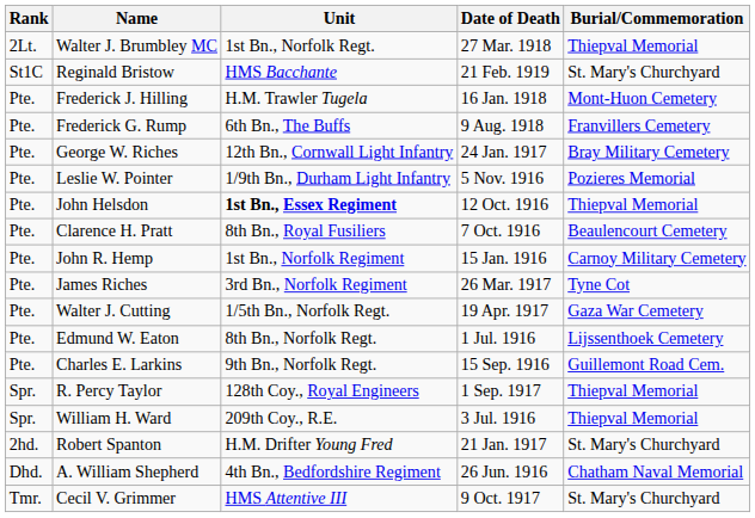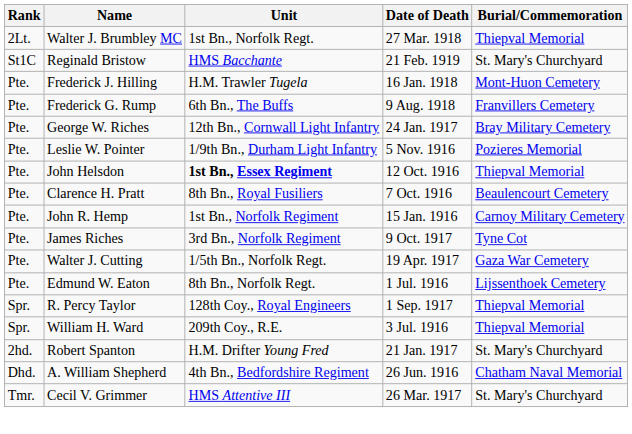 <table class="wikitable">
 <tr>
 <th>Rank</th>
 <th>Name</th>
 <th>Unit</th>
 <th>Date of Death</th>
 <th>Burial/Commemoration</th>
 </tr>
 <tr>
 <td>2Lt.</td>
 <td>Walter J. Brumbley <a href='#'>MC</a></td>
 <td>1st Bn., Norfolk Regt.</td>
 <td>27 Mar. 1918</td>
 <td><a href='#'>Thiepval Memorial</a></td>
 </tr>
 <tr>
 <td>St1C</td>
 <td>Reginald Bristow</td>
 <td><a href='#'>HMS <em>Bacchante</em></a></td>
 <td>21 Feb. 1919</td>
 <td>St. Mary's Churchyard</td>
 </tr>
 <tr>
 <td>Pte.</td>
 <td>Frederick J. Hilling</td>
 <td>H.M. Trawler <em>Tugela</em></td>
 <td>16 Jan. 1918</td>
 <td><a href='#'>Mont-Huon Cemetery</a></td>
 </tr>
 <tr>
 <td>Pte.</td>
 <td>Frederick G. Rump</td>
 <td>6th Bn., <a href='#'>The Buffs</a></td>
 <td>9 Aug. 1918</td>
 <td><a href='#'>Franvillers Cemetery</a></td>
 </tr>
 <tr>
 <td>Pte.</td>
 <td>George W. Riches</td>
 <td>12th Bn., <a href='#'>Cornwall Light Infantry</a></td>
 <td>24 Jan. 1917</td>
 <td><a href='#'>Bray Military Cemetery</a></td>
 </tr>
 <tr>
 <td>Pte.</td>
 <td>Leslie W. Pointer</td>
 <td>1/9th Bn., <a href='#'>Durham Light Infantry</a></td>
 <td>5 Nov. 1916</td>
 <td><a href='#'>Pozieres Memorial</a></td>
 </tr>
 <tr>
 <td>Pte.</td>
 <td>John Helsdon</td>
 <td><strong>1st Bn., <a href='#'>Essex Regiment</a></strong></td>
 <td>12 Oct. 1916</td>
 <td><a href='#'>Thiepval Memorial</a></td>
 </tr>
 <tr>
 <td>Pte.</td>
 <td>Clarence H. Pratt</td>
 <td>8th Bn., <a href='#'>Royal Fusiliers</a></td>
 <td>7 Oct. 1916</td>
 <td><a href='#'>Beaulencourt Cemetery</a></td>
 </tr>
 <tr>
 <td>Pte.</td>
 <td>John R. Hemp</td>
 <td>1st Bn., <a href='#'>Norfolk Regiment</a></td>
 <td>15 Jan. 1916</td>
 <td><a href='#'>Carnoy Military Cemetery</a></td>
 </tr>
 <tr>
 <td>Pte.</td>
 <td>James Riches</td>
 <td>3rd Bn., <a href='#'>Norfolk Regiment</a></td>
-<td>26 Mar. 1917</td>
+<td>9 Oct. 1917</td>
 <td><a href='#'>Tyne Cot</a></td>
 </tr>
 <tr>
 <td>Pte.</td>
 <td>Walter J. Cutting</td>
 <td>1/5th Bn., Norfolk Regt.</td>
 <td>19 Apr. 1917</td>
 <td><a href='#'>Gaza War Cemetery</a></td>
 </tr>
 <tr>
 <td>Pte.</td>
 <td>Edmund W. Eaton</td>
 <td>8th Bn., Norfolk Regt.</td>
 <td>1 Jul. 1916</td>
 <td><a href='#'>Lijssenthoek Cemetery</a></td>
-</tr>
-<tr>
-<td>Pte.</td>
-<td>Charles E. Larkins</td>
-<td>9th Bn., Norfolk Regt.</td>
-<td>15 Sep. 1916</td>
-<td><a href='#'>Guillemont Road Cem.</a></td>
 </tr>
 <tr>
 <td>Spr.</td>
 <td>R. Percy Taylor</td>
 <td>128th Coy., <a href='#'>Royal Engineers</a></td>
 <td>1 Sep. 1917</td>
 <td><a href='#'>Thiepval Memorial</a></td>
 </tr>
 <tr>
 <td>Spr.</td>
 <td>William H. Ward</td>
 <td>209th Coy., R.E.</td>
 <td>3 Jul. 1916</td>
 <td><a href='#'>Thiepval Memorial</a></td>
 </tr>
 <tr>
 <td>2hd.</td>
 <td>Robert Spanton</td>
 <td>H.M. Drifter <em>Young Fred</em></td>
 <td>21 Jan. 1917</td>
 <td>St. Mary's Churchyard</td>
 </tr>
 <tr>
 <td>Dhd.</td>
 <td>A. William Shepherd</td>
 <td>4th Bn., <a href='#'>Bedfordshire Regiment</a></td>
 <td>26 Jun. 1916</td>
 <td><a href='#'>Chatham Naval Memorial</a></td>
 </tr>
 <tr>
 <td>Tmr.</td>
 <td>Cecil V. Grimmer</td>
 <td><a href='#'>HMS <em>Attentive III</em></a></td>
-<td>9 Oct. 1917</td>
+<td>26 Mar. 1917</td>
 <td>St. Mary's Churchyard</td>
 </tr>
 </table>
